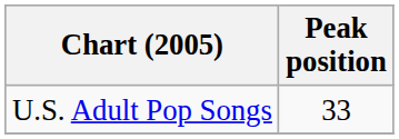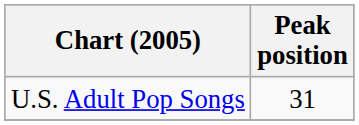 <table class="wikitable">
 <tr>
 <th>Chart (2005)</th>
 <th>Peak<br>position</th>
 </tr>
 <tr>
 <td>U.S. <a href='#'>Adult Pop Songs</a></td>
-<td style="text-align:center;">33</td>
+<td style="text-align:center;">31</td>
 </tr>
 <tr>
 </tr>
 </table>
